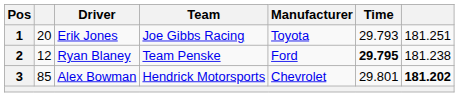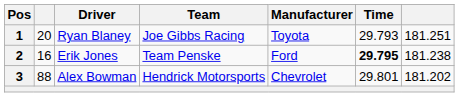 <table class="wikitable" style="font-size:95%">
 <tr>
 <th>Pos</th>
 <th></th>
 <th>Driver</th>
 <th>Team</th>
 <th>Manufacturer</th>
 <th>Time</th>
 <th></th>
 </tr>
 <tr>
 <th>1</th>
 <td>20</td>
-<td><a href='#'>Erik Jones</a></td>
+<td><a href='#'>Ryan Blaney</a></td>
 <td><a href='#'>Joe Gibbs Racing</a></td>
 <td><a href='#'>Toyota</a></td>
 <td>29.793</td>
 <td>181.251</td>
 </tr>
 <tr>
 <th>2</th>
-<td>12</td>
-<td><a href='#'>Ryan Blaney</a></td>
+<td>16</td>
+<td><a href='#'>Erik Jones</a></td>
 <td><a href='#'>Team Penske</a></td>
 <td><a href='#'>Ford</a></td>
 <td><strong>29.795</strong></td>
 <td>181.238</td>
 </tr>
 <tr>
 <th>3</th>
-<td>85</td>
+<td>88</td>
 <td><a href='#'>Alex Bowman</a></td>
 <td><a href='#'>Hendrick Motorsports</a></td>
 <td><a href='#'>Chevrolet</a></td>
 <td>29.801</td>
-<td><strong>181.202</strong></td>
+<td>181.202</td>
 </tr>
 <tr>
 <th colspan="7"></th>
 </tr>
 </table>
